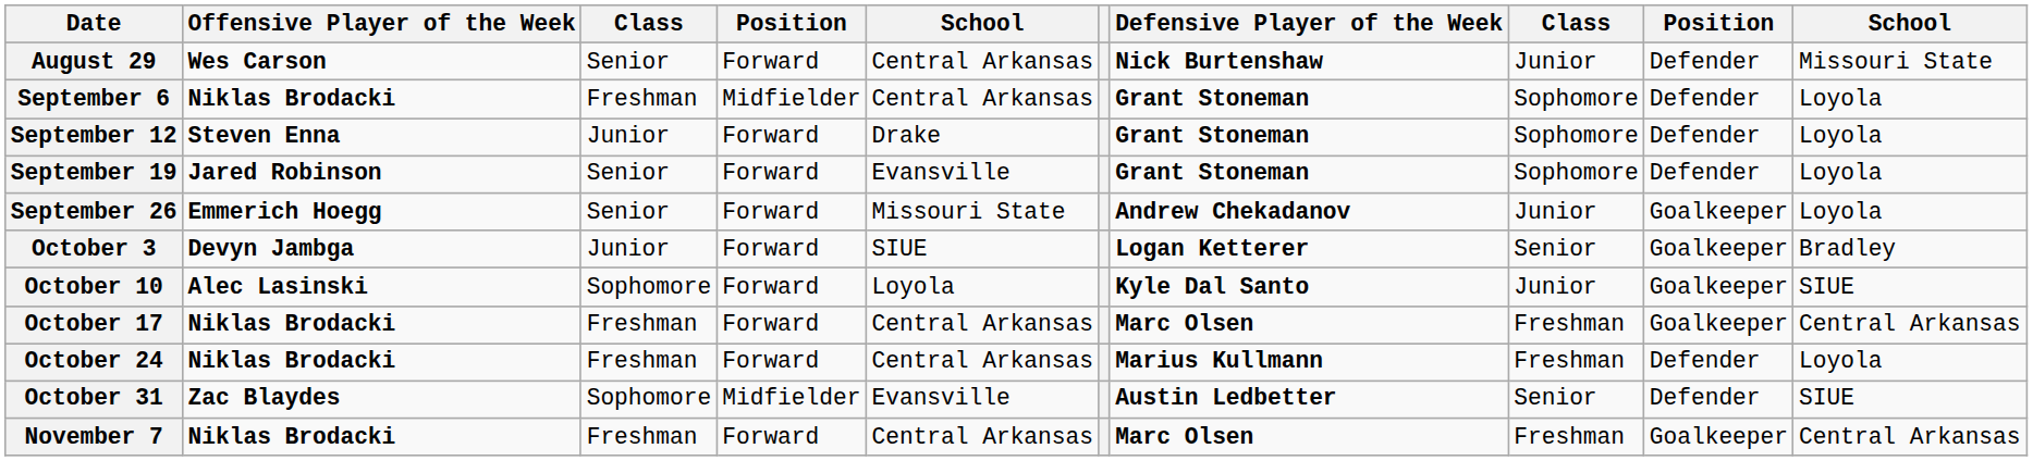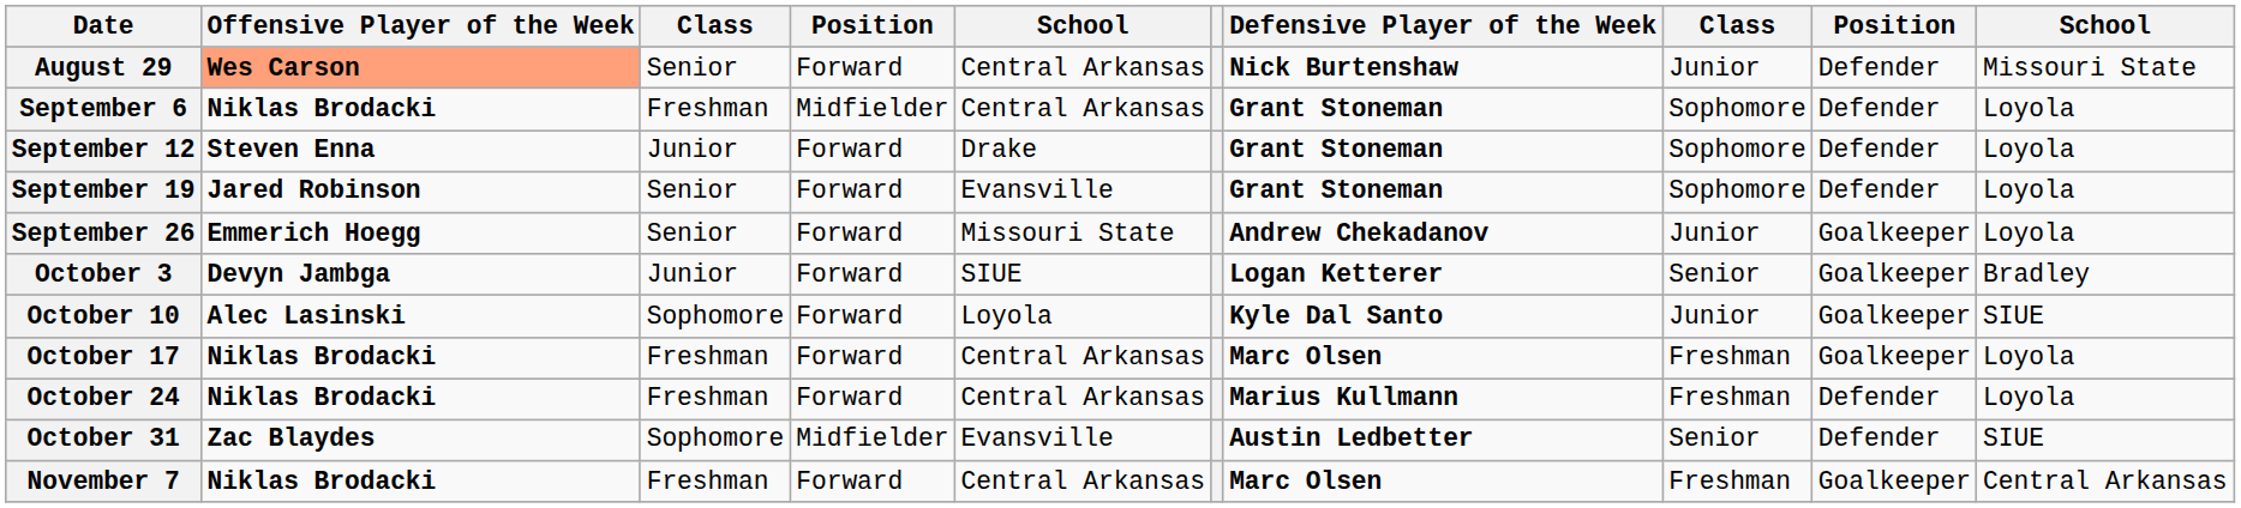 <table class="wikitable">
 <tr>
 <th>Date</th>
 <th>Offensive Player of the Week</th>
 <th>Class</th>
 <th>Position</th>
 <th>School</th>
 <th></th>
 <th>Defensive Player of the Week</th>
 <th>Class</th>
 <th>Position</th>
 <th>School</th>
 </tr>
 <tr>
 <th>August 29 </th>
-<td><strong>Wes Carson</strong></td>
+<td style="background: lightsalmon;"><strong>Wes Carson</strong></td>
 <td>Senior</td>
 <td>Forward</td>
 <td>Central Arkansas</td>
 <th></th>
 <td><strong>Nick Burtenshaw</strong></td>
 <td>Junior</td>
 <td>Defender</td>
 <td>Missouri State</td>
 </tr>
 <tr>
 <th>September 6 </th>
 <td><strong>Niklas Brodacki</strong></td>
 <td>Freshman</td>
 <td>Midfielder</td>
 <td>Central Arkansas</td>
 <th></th>
 <td><strong>Grant Stoneman</strong></td>
 <td>Sophomore</td>
 <td>Defender</td>
 <td>Loyola</td>
 </tr>
 <tr>
 <th>September 12 </th>
 <td><strong>Steven Enna</strong></td>
 <td>Junior</td>
 <td>Forward</td>
 <td>Drake</td>
 <th></th>
 <td><strong>Grant Stoneman</strong></td>
 <td>Sophomore</td>
 <td>Defender</td>
 <td>Loyola</td>
 </tr>
 <tr>
 <th>September 19 </th>
 <td><strong>Jared Robinson</strong></td>
 <td>Senior</td>
 <td>Forward</td>
 <td>Evansville</td>
 <th></th>
 <td><strong>Grant Stoneman</strong></td>
 <td>Sophomore</td>
 <td>Defender</td>
 <td>Loyola</td>
 </tr>
 <tr>
 <th>September 26 </th>
 <td><strong>Emmerich Hoegg</strong></td>
 <td>Senior</td>
 <td>Forward</td>
 <td>Missouri State</td>
 <th></th>
 <td><strong>Andrew Chekadanov</strong></td>
 <td>Junior</td>
 <td>Goalkeeper</td>
 <td>Loyola</td>
 </tr>
 <tr>
 <th>October 3 </th>
 <td><strong>Devyn Jambga </strong></td>
 <td>Junior</td>
 <td>Forward</td>
 <td>SIUE</td>
 <th></th>
 <td><strong>Logan Ketterer</strong></td>
 <td>Senior</td>
 <td>Goalkeeper</td>
 <td>Bradley</td>
 </tr>
 <tr>
 <th>October 10 </th>
 <td><strong>Alec Lasinski</strong></td>
 <td>Sophomore</td>
 <td>Forward</td>
 <td>Loyola</td>
 <th></th>
 <td><strong>Kyle Dal Santo</strong></td>
 <td>Junior</td>
 <td>Goalkeeper</td>
 <td>SIUE</td>
 </tr>
 <tr>
 <th>October 17 </th>
 <td><strong>Niklas Brodacki</strong></td>
 <td>Freshman</td>
 <td>Forward</td>
 <td>Central Arkansas</td>
 <th></th>
 <td><strong>Marc Olsen</strong></td>
 <td>Freshman</td>
 <td>Goalkeeper</td>
-<td>Central Arkansas</td>
+<td>Loyola</td>
 </tr>
 <tr>
 <th>October 24 </th>
 <td><strong>Niklas Brodacki</strong></td>
 <td>Freshman</td>
 <td>Forward</td>
 <td>Central Arkansas</td>
 <th></th>
 <td><strong>Marius Kullmann</strong></td>
 <td>Freshman</td>
 <td>Defender</td>
 <td>Loyola</td>
 </tr>
 <tr>
 <th>October 31 </th>
 <td><strong>Zac Blaydes</strong></td>
 <td>Sophomore</td>
 <td>Midfielder</td>
 <td>Evansville</td>
 <th></th>
 <td><strong>Austin Ledbetter</strong></td>
 <td>Senior</td>
 <td>Defender</td>
 <td>SIUE</td>
 </tr>
 <tr>
 <th>November 7 </th>
 <td><strong>Niklas Brodacki</strong></td>
 <td>Freshman</td>
 <td>Forward</td>
 <td>Central Arkansas</td>
 <th></th>
 <td><strong>Marc Olsen</strong></td>
 <td>Freshman</td>
 <td>Goalkeeper</td>
 <td>Central Arkansas</td>
 </tr>
 </table>
